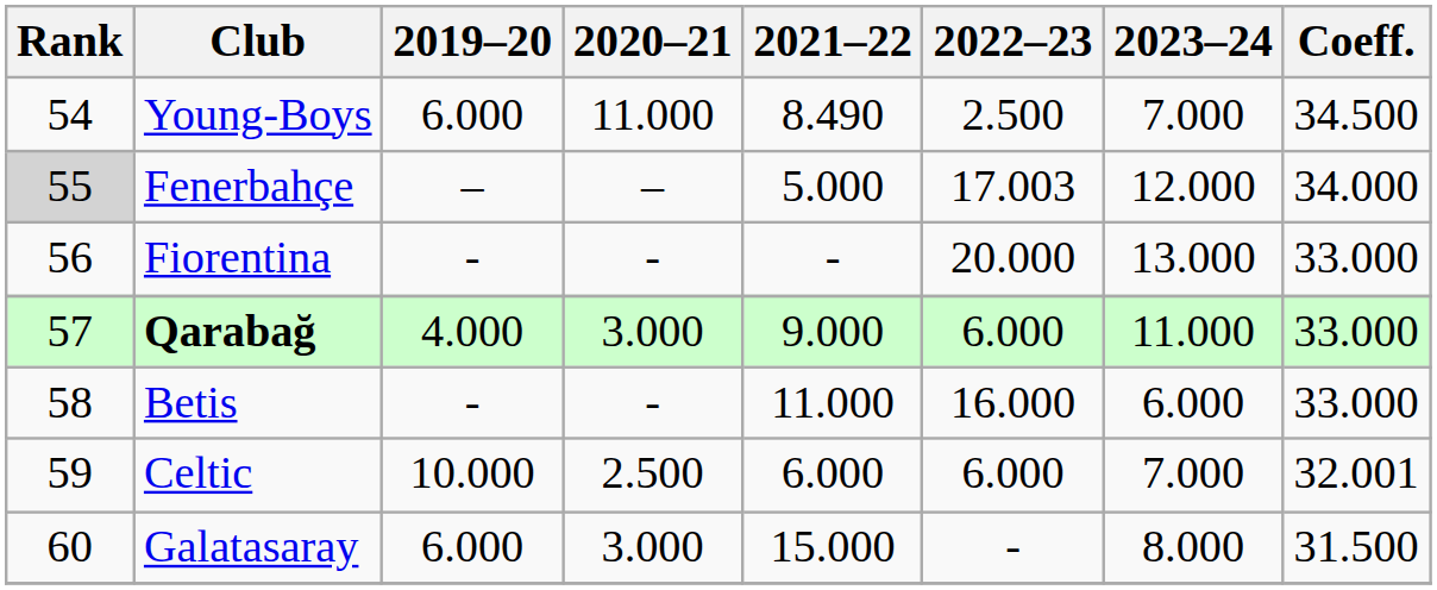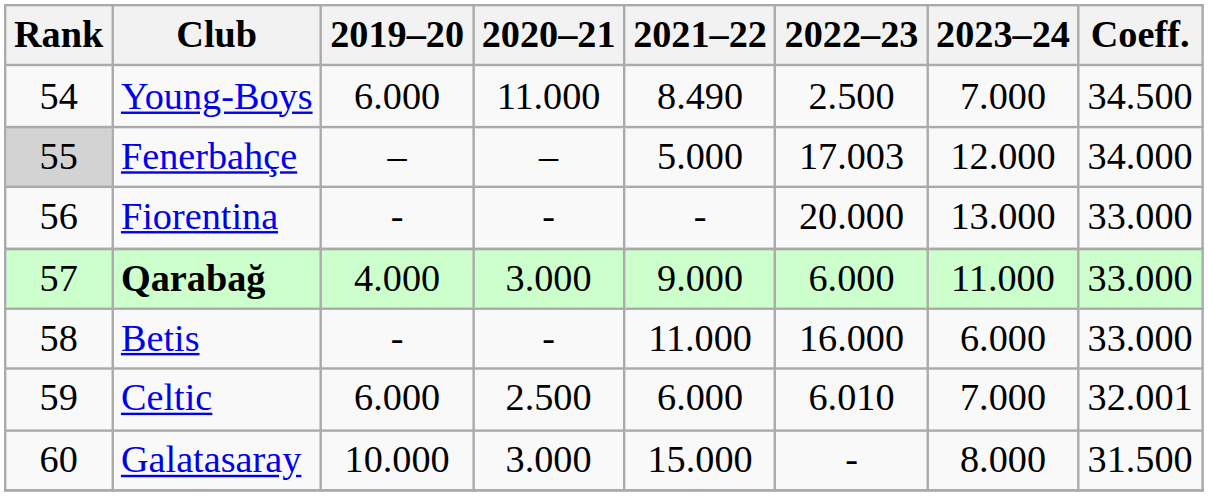 <table class="wikitable plainrowheaders sortable">
 <tr>
 <th scope="col">Rank</th>
 <th scope="col">Club</th>
 <th scope="col">2019–20</th>
 <th scope="col">2020–21</th>
 <th scope="col">2021–22</th>
 <th scope="col">2022–23</th>
 <th scope="col">2023–24</th>
 <th scope="col">Coeff.</th>
 </tr>
 <tr>
 <td align=center>54</td>
 <td align=left> <a href='#'>Young-Boys</a></td>
 <td align=center>6.000</td>
 <td align=center>11.000</td>
 <td align=center>8.490</td>
 <td align=center>2.500</td>
 <td align=center>7.000</td>
 <td align=center>34.500</td>
 </tr>
 <tr>
 <td align=center style="background: lightgrey;">55</td>
 <td align=left> <a href='#'>Fenerbahçe</a></td>
 <td align=center>–</td>
 <td align=center>–</td>
 <td align=center>5.000</td>
 <td align=center>17.003</td>
 <td align=center>12.000</td>
 <td align=center>34.000</td>
 </tr>
 <tr>
 <td align=center>56</td>
 <td align=left> <a href='#'>Fiorentina</a></td>
 <td align=center>-</td>
 <td align=center>-</td>
 <td align=center>-</td>
 <td align=center>20.000</td>
 <td align=center>13.000</td>
 <td align=center>33.000</td>
 </tr>
 <tr>
 </tr>
 <tr bgcolor=#CCFFCC>
 <td align=center>57</td>
 <td align=left> <strong>Qarabağ</strong></td>
 <td align=center>4.000</td>
 <td align=center>3.000</td>
 <td align=center>9.000</td>
 <td align=center>6.000</td>
 <td align=center>11.000</td>
 <td align=center>33.000</td>
 </tr>
 <tr>
 <td align=center>58</td>
 <td align=left> <a href='#'>Betis</a></td>
 <td align=center>-</td>
 <td align=center>-</td>
 <td align=center>11.000</td>
 <td align=center>16.000</td>
 <td align=center>6.000</td>
 <td align=center>33.000</td>
 </tr>
 <tr>
 <td align=center>59</td>
 <td align=left> <a href='#'>Celtic</a></td>
-<td align=center>10.000</td>
+<td align=center>6.000</td>
 <td align=center>2.500</td>
 <td align=center>6.000</td>
-<td align=center>6.000</td>
+<td align=center>6.010</td>
 <td align=center>7.000</td>
 <td align=center>32.001</td>
 </tr>
 <tr>
 <td align=center>60</td>
 <td align=left> <a href='#'>Galatasaray</a></td>
-<td align=center>6.000</td>
+<td align=center>10.000</td>
 <td align=center>3.000</td>
 <td align=center>15.000</td>
 <td align=center>-</td>
 <td align=center>8.000</td>
 <td align=center>31.500</td>
 </tr>
 <tr>
 </tr>
 </table>
